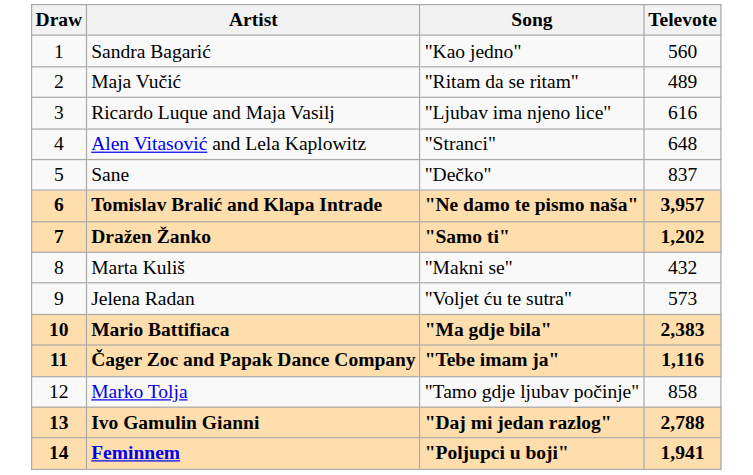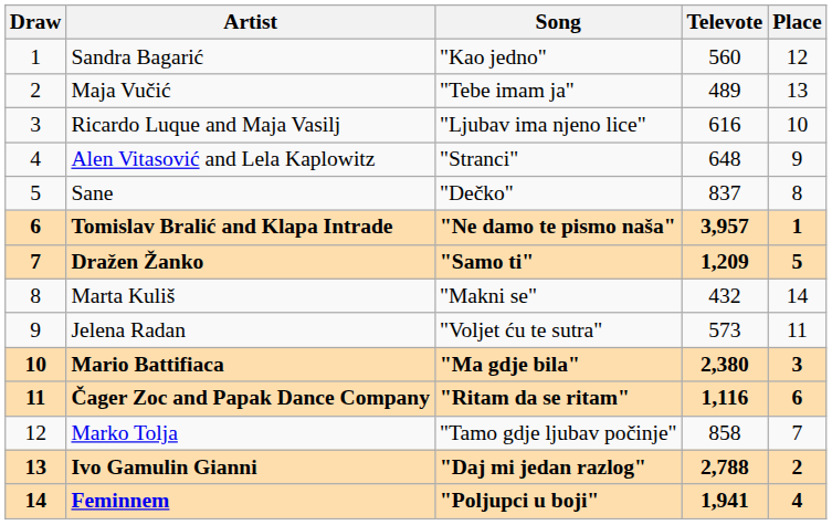 <table class="sortable wikitable" style="margin: 1em auto 1em auto; text-align:center;">
 <tr>
 <th>Draw</th>
 <th>Artist</th>
 <th>Song</th>
 <th>Televote</th>
+<th>Place</th>
 </tr>
 <tr>
 <td>1</td>
 <td align="left">Sandra Bagarić</td>
 <td align="left">"Kao jedno"</td>
 <td>560</td>
+<td>12</td>
 </tr>
 <tr>
 <td>2</td>
 <td align="left">Maja Vučić</td>
-<td align="left">"Ritam da se ritam"</td>
+<td align="left">"Tebe imam ja"</td>
 <td>489</td>
+<td>13</td>
 </tr>
 <tr>
 <td>3</td>
 <td align="left">Ricardo Luque and Maja Vasilj</td>
 <td align="left">"Ljubav ima njeno lice"</td>
 <td>616</td>
+<td>10</td>
 </tr>
 <tr>
 <td>4</td>
 <td align="left"><a href='#'>Alen Vitasović</a> and Lela Kaplowitz</td>
 <td align="left">"Stranci"</td>
 <td>648</td>
+<td>9</td>
 </tr>
 <tr>
 <td>5</td>
 <td align="left">Sane</td>
 <td align="left">"Dečko"</td>
 <td>837</td>
+<td>8</td>
 </tr>
 <tr style="font-weight:bold; background:navajowhite;">
 <td>6</td>
 <td align="left">Tomislav Bralić and Klapa Intrade</td>
 <td align="left">"Ne damo te pismo naša"</td>
 <td>3,957</td>
+<td>1</td>
 </tr>
 <tr style="font-weight:bold; background:navajowhite;">
 <td>7</td>
 <td align="left">Dražen Žanko</td>
 <td align="left">"Samo ti"</td>
-<td>1,202</td>
+<td>1,209</td>
+<td>5</td>
 </tr>
 <tr>
 <td>8</td>
 <td align="left">Marta Kuliš</td>
 <td align="left">"Makni se"</td>
 <td>432</td>
+<td>14</td>
 </tr>
 <tr>
 <td>9</td>
 <td align="left">Jelena Radan</td>
 <td align="left">"Voljet ću te sutra"</td>
 <td>573</td>
+<td>11</td>
 </tr>
 <tr style="font-weight:bold; background:navajowhite;">
 <td>10</td>
 <td align="left">Mario Battifiaca</td>
 <td align="left">"Ma gdje bila"</td>
-<td>2,383</td>
+<td>2,380</td>
+<td>3</td>
 </tr>
 <tr style="font-weight:bold; background:navajowhite;">
 <td>11</td>
 <td align="left">Čager Zoc and Papak Dance Company</td>
-<td align="left">"Tebe imam ja"</td>
+<td align="left">"Ritam da se ritam"</td>
 <td>1,116</td>
+<td>6</td>
 </tr>
 <tr>
 <td>12</td>
 <td align="left"><a href='#'>Marko Tolja</a></td>
 <td align="left">"Tamo gdje ljubav počinje"</td>
 <td>858</td>
+<td>7</td>
 </tr>
 <tr style="font-weight:bold; background:navajowhite;">
 <td>13</td>
 <td align="left">Ivo Gamulin Gianni</td>
 <td align="left">"Daj mi jedan razlog"</td>
 <td>2,788</td>
+<td>2</td>
 </tr>
 <tr style="font-weight:bold; background:navajowhite;">
 <td>14</td>
 <td align="left"><a href='#'>Feminnem</a></td>
 <td align="left">"Poljupci u boji"</td>
 <td>1,941</td>
+<td>4</td>
 </tr>
 </table>
